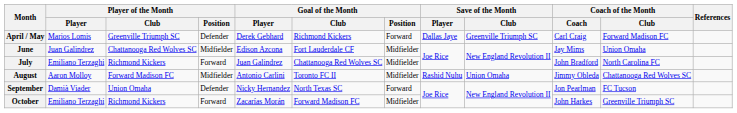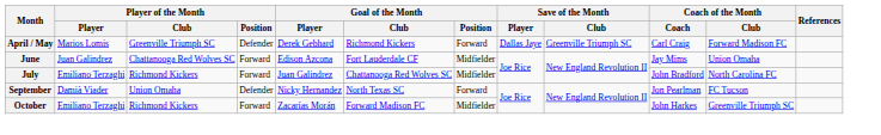 <table class="wikitable" style="font-size:77%">
 <tr>
 <th rowspan="2">Month</th>
 <th colspan="3">Player of the Month</th>
 <th colspan="3">Goal of the Month</th>
 <th colspan="2">Save of the Month</th>
 <th colspan="2">Coach of the Month</th>
 <th rowspan="2">References</th>
 </tr>
 <tr>
 <th>Player</th>
 <th>Club</th>
 <th>Position</th>
 <th>Player</th>
 <th>Club</th>
 <th>Position</th>
 <th>Player</th>
 <th>Club</th>
 <th>Coach</th>
 <th>Club</th>
 </tr>
 <tr>
 <th>April / May</th>
 <td> <a href='#'>Marios Lomis</a></td>
 <td><a href='#'>Greenville Triumph SC</a></td>
 <td>Defender</td>
 <td> <a href='#'>Derek Gebhard</a></td>
 <td><a href='#'>Richmond Kickers</a></td>
 <td>Forward</td>
 <td> <a href='#'>Dallas Jaye</a></td>
 <td><a href='#'>Greenville Triumph SC</a></td>
 <td> <a href='#'>Carl Craig</a></td>
 <td><a href='#'>Forward Madison FC</a></td>
 <td></td>
 </tr>
 <tr>
 <th>June</th>
 <td> <a href='#'>Juan Galindrez</a></td>
 <td><a href='#'>Chattanooga Red Wolves SC</a></td>
-<td>Midfielder</td>
+<td>Forward</td>
 <td> <a href='#'>Edison Azcona</a></td>
 <td><a href='#'>Fort Lauderdale CF</a></td>
 <td>Midfielder</td>
 <td rowspan=2> <a href='#'>Joe Rice</a></td>
 <td rowspan=2><a href='#'>New England Revolution II</a></td>
 <td> <a href='#'>Jay Mims</a></td>
 <td><a href='#'>Union Omaha</a></td>
 <td></td>
 </tr>
 <tr>
 <th>July</th>
 <td> <a href='#'>Emiliano Terzaghi</a></td>
 <td><a href='#'>Richmond Kickers</a></td>
 <td>Forward</td>
 <td> <a href='#'>Juan Galindrez</a></td>
 <td><a href='#'>Chattanooga Red Wolves SC</a></td>
 <td>Midfielder</td>
 <td> <a href='#'>John Bradford</a></td>
 <td><a href='#'>North Carolina FC</a></td>
-<td></td>
-</tr>
-<tr>
-<th>August</th>
-<td> <a href='#'>Aaron Molloy</a></td>
-<td><a href='#'>Forward Madison FC</a></td>
-<td>Midfielder</td>
-<td> <a href='#'>Antonio Carlini</a></td>
-<td><a href='#'>Toronto FC II</a></td>
-<td>Midfielder</td>
-<td> <a href='#'>Rashid Nuhu</a></td>
-<td><a href='#'>Union Omaha</a></td>
-<td> <a href='#'>Jimmy Obleda</a></td>
-<td><a href='#'>Chattanooga Red Wolves SC</a></td>
 <td></td>
 </tr>
 <tr>
 <th>September</th>
 <td> <a href='#'>Damià Viader</a></td>
 <td><a href='#'>Union Omaha</a></td>
 <td>Defender</td>
 <td> <a href='#'>Nicky Hernandez</a></td>
 <td><a href='#'>North Texas SC</a></td>
 <td>Forward</td>
 <td rowspan=2> <a href='#'>Joe Rice</a></td>
 <td rowspan=2><a href='#'>New England Revolution II</a></td>
 <td> <a href='#'>Jon Pearlman</a></td>
 <td><a href='#'>FC Tucson</a></td>
 <td></td>
 </tr>
 <tr>
 <th>October</th>
 <td> <a href='#'>Emiliano Terzaghi</a></td>
 <td><a href='#'>Richmond Kickers</a></td>
 <td>Forward</td>
 <td> <a href='#'>Zacarías Morán</a></td>
 <td><a href='#'>Forward Madison FC</a></td>
 <td>Midfielder</td>
 <td> <a href='#'>John Harkes</a></td>
 <td><a href='#'>Greenville Triumph SC</a></td>
 <td></td>
 </tr>
 </table>
